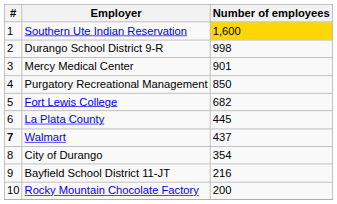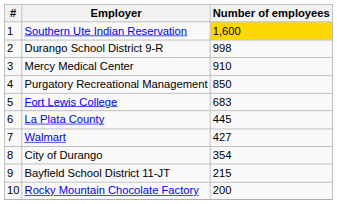 <table class="wikitable sortable">
 <tr>
 <th>#</th>
 <th>Employer</th>
 <th>Number of employees</th>
 </tr>
 <tr>
 <td>1</td>
 <td><a href='#'>Southern Ute Indian Reservation</a></td>
 <td style="background: gold;">1,600</td>
 </tr>
 <tr>
 <td>2</td>
 <td>Durango School District 9-R</td>
 <td>998</td>
 </tr>
 <tr>
 <td>3</td>
 <td>Mercy Medical Center</td>
-<td>901</td>
+<td>910</td>
 </tr>
 <tr>
 <td>4</td>
 <td>Purgatory Recreational Management</td>
 <td>850</td>
 </tr>
 <tr>
 <td>5</td>
 <td><a href='#'>Fort Lewis College</a></td>
-<td>682</td>
+<td>683</td>
 </tr>
 <tr>
 <td>6</td>
 <td><a href='#'>La Plata County</a></td>
 <td>445</td>
 </tr>
 <tr>
-<td><strong>7</strong></td>
+<td>7</td>
 <td><a href='#'>Walmart</a></td>
-<td>437</td>
+<td>427</td>
 </tr>
 <tr>
 <td>8</td>
 <td>City of Durango</td>
 <td>354</td>
 </tr>
 <tr>
 <td>9</td>
 <td>Bayfield School District 11-JT</td>
-<td>216</td>
+<td>215</td>
 </tr>
 <tr>
 <td>10</td>
 <td><a href='#'>Rocky Mountain Chocolate Factory</a></td>
 <td>200</td>
 </tr>
 <tr>
 </tr>
 </table>
